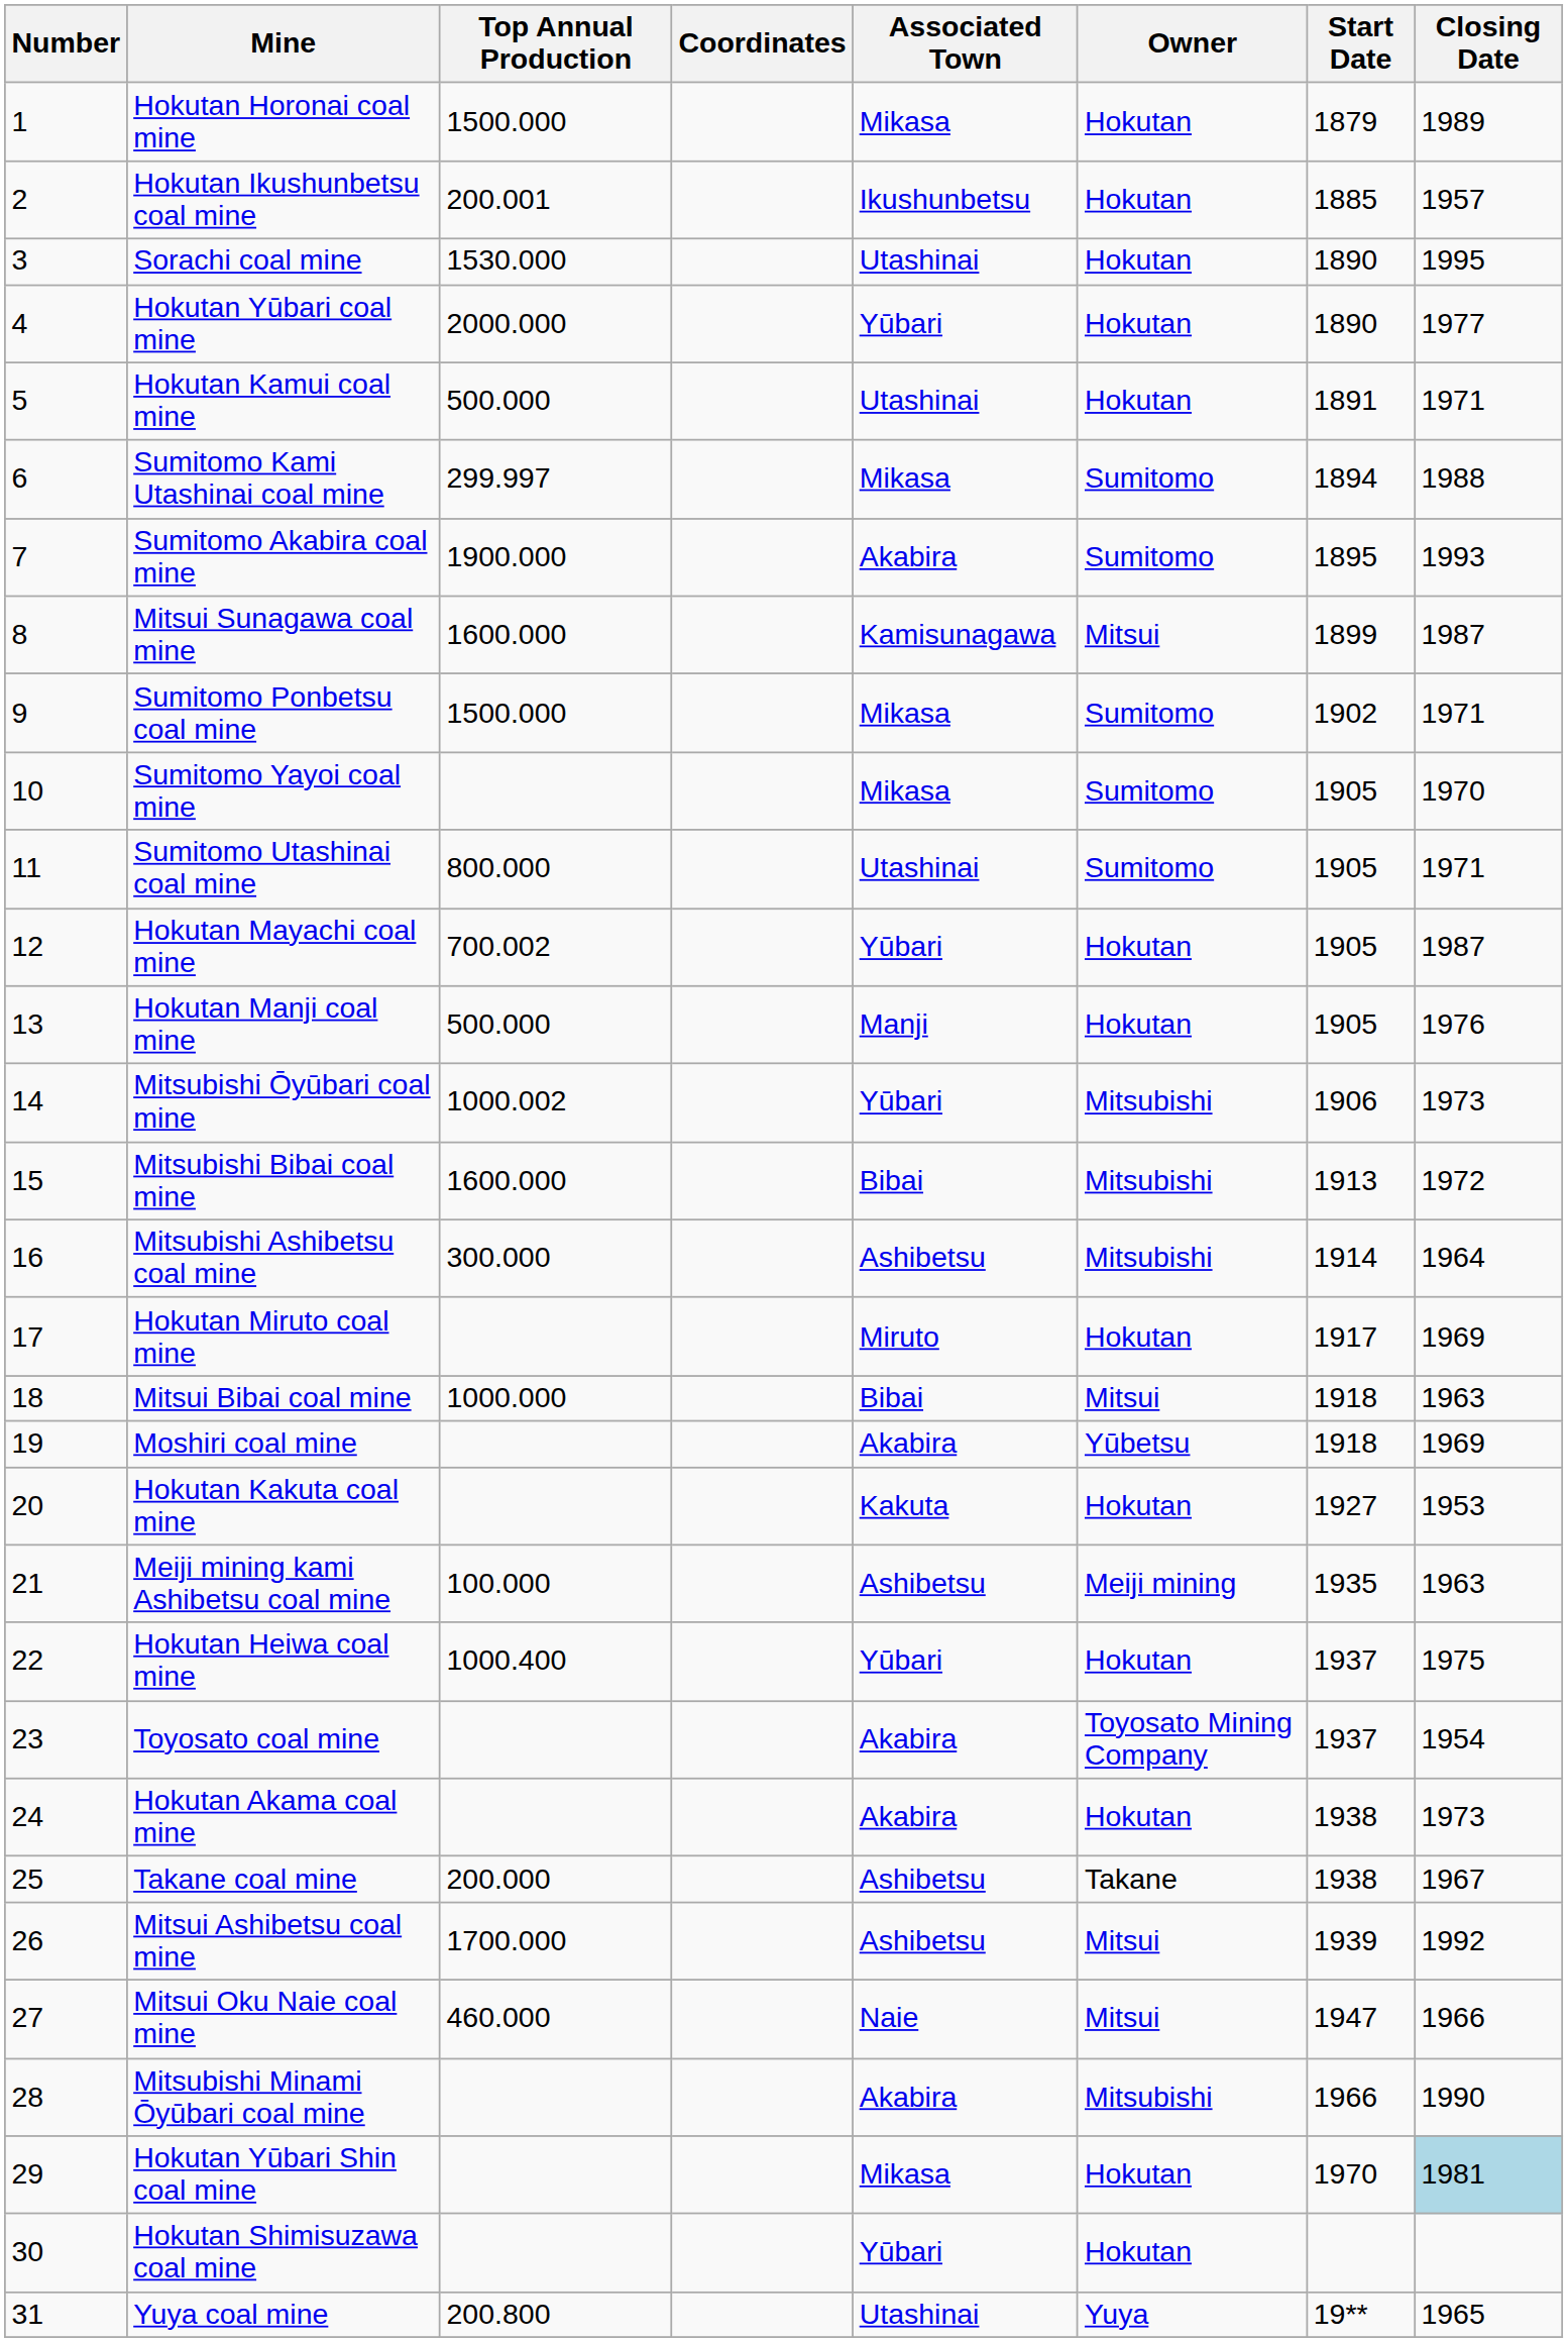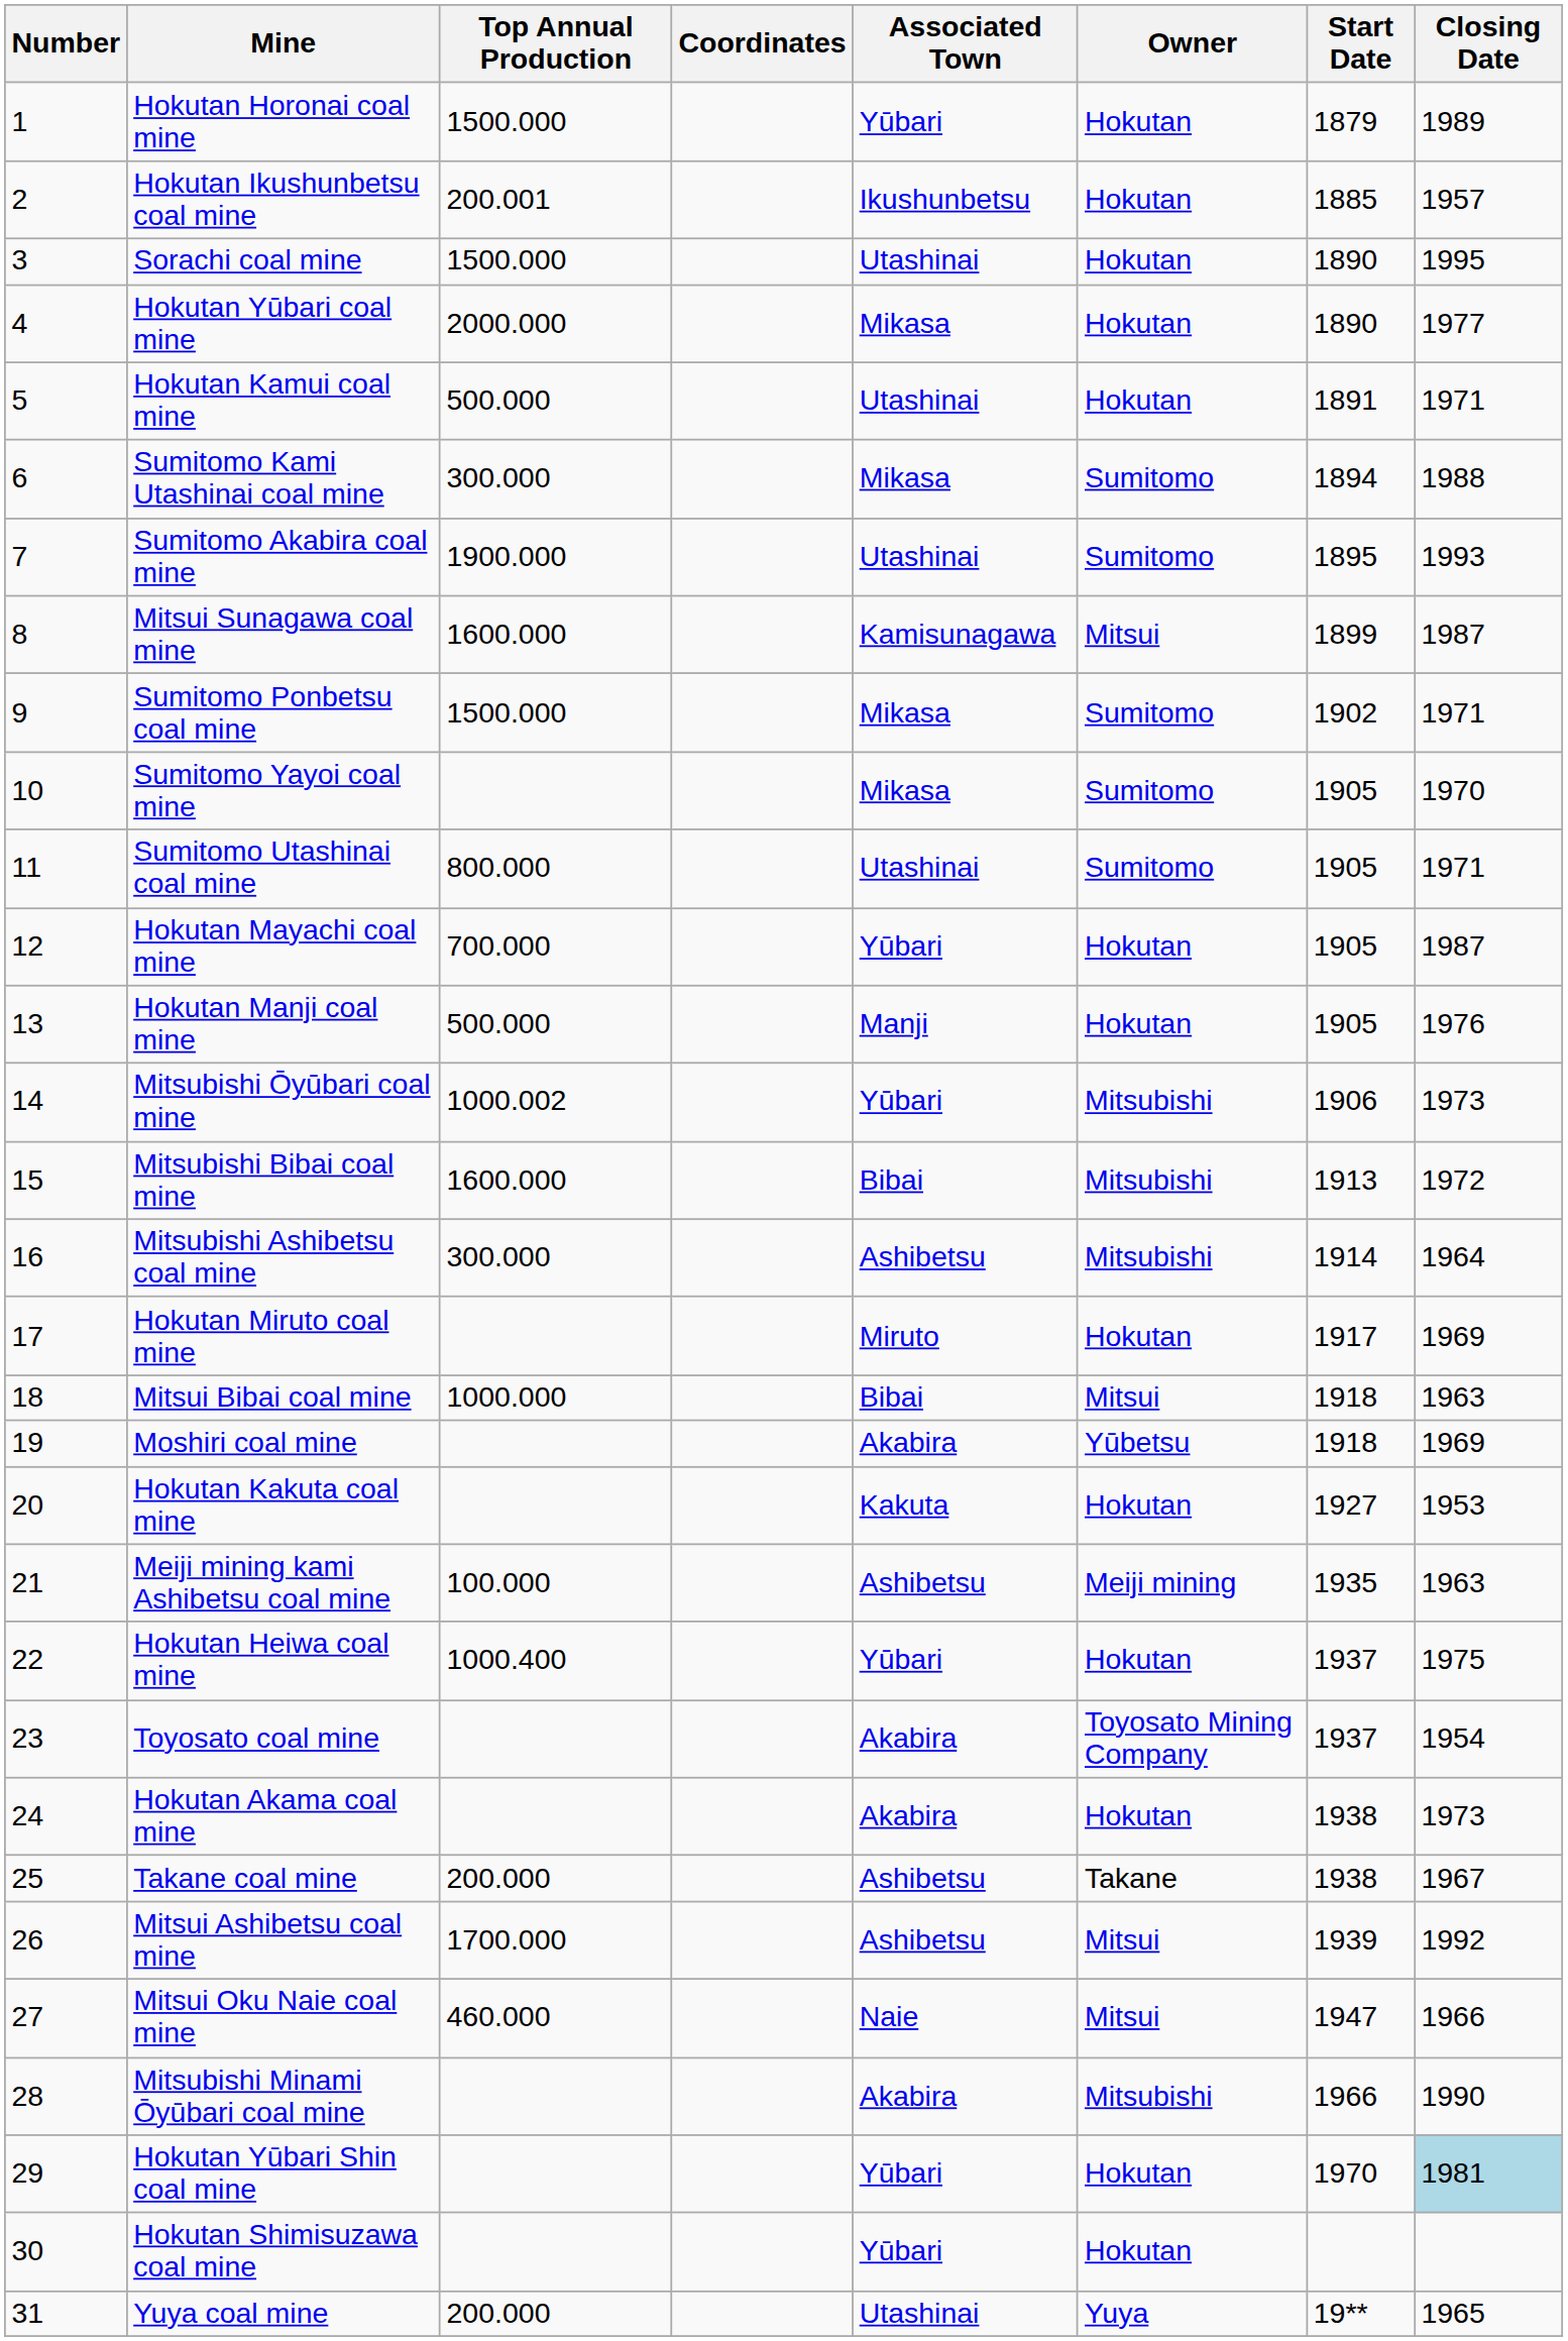 <table class="wikitable sortable">
 <tr>
 <th><strong>Number</strong></th>
 <th><strong>Mine</strong></th>
 <th><strong>Top Annual Production</strong></th>
 <th><strong>Coordinates</strong></th>
 <th><strong>Associated Town</strong></th>
 <th><strong>Owner</strong></th>
 <th><span><strong>Start Date</strong></span></th>
 <th><span><strong>Closing Date</strong></span></th>
 </tr>
 <tr>
 <td>1</td>
 <td><a href='#'>Hokutan Horonai coal mine</a></td>
 <td>1500.000</td>
 <td></td>
-<td><a href='#'>Mikasa</a></td>
+<td><a href='#'>Yūbari</a></td>
 <td><a href='#'>Hokutan</a></td>
 <td>1879</td>
 <td>1989</td>
 </tr>
 <tr>
 <td>2</td>
 <td><a href='#'>Hokutan Ikushunbetsu coal mine</a></td>
 <td>200.001</td>
 <td></td>
 <td><a href='#'>Ikushunbetsu</a></td>
 <td><a href='#'>Hokutan</a></td>
 <td>1885</td>
 <td>1957</td>
 </tr>
 <tr>
 <td>3</td>
 <td><a href='#'>Sorachi coal mine</a></td>
-<td>1530.000</td>
+<td>1500.000</td>
 <td></td>
 <td><a href='#'>Utashinai</a></td>
 <td><a href='#'>Hokutan</a></td>
 <td>1890</td>
 <td>1995</td>
 </tr>
 <tr>
 <td>4</td>
 <td><a href='#'>Hokutan Yūbari coal mine</a></td>
 <td>2000.000</td>
 <td></td>
-<td><a href='#'>Yūbari</a></td>
+<td><a href='#'>Mikasa</a></td>
 <td><a href='#'>Hokutan</a></td>
 <td>1890</td>
 <td>1977</td>
 </tr>
 <tr>
 <td>5</td>
 <td><a href='#'>Hokutan Kamui coal mine</a></td>
 <td>500.000</td>
 <td></td>
 <td><a href='#'>Utashinai</a></td>
 <td><a href='#'>Hokutan</a></td>
 <td>1891</td>
 <td>1971</td>
 </tr>
 <tr>
 <td>6</td>
 <td><a href='#'>Sumitomo Kami Utashinai coal mine</a></td>
-<td>299.997</td>
+<td>300.000</td>
 <td></td>
 <td><a href='#'>Mikasa</a></td>
 <td><a href='#'>Sumitomo</a></td>
 <td>1894</td>
 <td>1988</td>
 </tr>
 <tr>
 <td>7</td>
 <td><a href='#'>Sumitomo Akabira coal mine</a></td>
 <td>1900.000</td>
 <td></td>
-<td><a href='#'>Akabira</a></td>
+<td><a href='#'>Utashinai</a></td>
 <td><a href='#'>Sumitomo</a></td>
 <td>1895</td>
 <td>1993</td>
 </tr>
 <tr>
 <td>8</td>
 <td><a href='#'>Mitsui Sunagawa coal mine</a></td>
 <td>1600.000</td>
 <td></td>
 <td><a href='#'>Kamisunagawa</a></td>
 <td><a href='#'>Mitsui</a></td>
 <td>1899</td>
 <td>1987</td>
 </tr>
 <tr>
 <td>9</td>
 <td><a href='#'>Sumitomo Ponbetsu coal mine</a></td>
 <td>1500.000</td>
 <td></td>
 <td><a href='#'>Mikasa</a></td>
 <td><a href='#'>Sumitomo</a></td>
 <td>1902</td>
 <td>1971</td>
 </tr>
 <tr>
 <td>10</td>
 <td><a href='#'>Sumitomo Yayoi coal mine</a></td>
 <td></td>
 <td></td>
 <td><a href='#'>Mikasa</a></td>
 <td><a href='#'>Sumitomo</a></td>
 <td>1905</td>
 <td>1970</td>
 </tr>
 <tr>
 <td>11</td>
 <td><a href='#'>Sumitomo Utashinai coal mine</a></td>
 <td>800.000</td>
 <td></td>
 <td><a href='#'>Utashinai</a></td>
 <td><a href='#'>Sumitomo</a></td>
 <td>1905</td>
 <td>1971</td>
 </tr>
 <tr>
 <td>12</td>
 <td><a href='#'>Hokutan Mayachi coal mine</a></td>
-<td>700.002</td>
+<td>700.000</td>
 <td></td>
 <td><a href='#'>Yūbari</a></td>
 <td><a href='#'>Hokutan</a></td>
 <td>1905</td>
 <td>1987</td>
 </tr>
 <tr>
 <td>13</td>
 <td><a href='#'>Hokutan Manji coal mine</a></td>
 <td>500.000</td>
 <td></td>
 <td><a href='#'>Manji</a></td>
 <td><a href='#'>Hokutan</a></td>
 <td>1905</td>
 <td>1976</td>
 </tr>
 <tr>
 <td>14</td>
 <td><a href='#'>Mitsubishi Ōyūbari coal mine</a></td>
 <td>1000.002</td>
 <td></td>
 <td><a href='#'>Yūbari</a></td>
 <td><a href='#'>Mitsubishi</a></td>
 <td>1906</td>
 <td>1973</td>
 </tr>
 <tr>
 <td>15</td>
 <td><a href='#'>Mitsubishi Bibai coal mine</a></td>
 <td>1600.000</td>
 <td></td>
 <td><a href='#'>Bibai</a></td>
 <td><a href='#'>Mitsubishi</a></td>
 <td>1913</td>
 <td>1972</td>
 </tr>
 <tr>
 <td>16</td>
 <td><a href='#'>Mitsubishi Ashibetsu coal mine</a></td>
 <td>300.000</td>
 <td></td>
 <td><a href='#'>Ashibetsu</a></td>
 <td><a href='#'>Mitsubishi</a></td>
 <td>1914</td>
 <td>1964</td>
 </tr>
 <tr>
 <td>17</td>
 <td><a href='#'>Hokutan Miruto coal mine</a></td>
 <td></td>
 <td></td>
 <td><a href='#'>Miruto</a></td>
 <td><a href='#'>Hokutan</a></td>
 <td>1917</td>
 <td>1969</td>
 </tr>
 <tr>
 <td>18</td>
 <td><a href='#'>Mitsui Bibai coal mine</a></td>
 <td>1000.000</td>
 <td></td>
 <td><a href='#'>Bibai</a></td>
 <td><a href='#'>Mitsui</a></td>
 <td>1918</td>
 <td>1963</td>
 </tr>
 <tr>
 <td>19</td>
 <td><a href='#'>Moshiri coal mine</a></td>
 <td></td>
 <td></td>
 <td><a href='#'>Akabira</a></td>
 <td><a href='#'>Yūbetsu</a></td>
 <td>1918</td>
 <td>1969</td>
 </tr>
 <tr>
 <td>20</td>
 <td><a href='#'>Hokutan Kakuta coal mine</a></td>
 <td></td>
 <td></td>
 <td><a href='#'>Kakuta</a></td>
 <td><a href='#'>Hokutan</a></td>
 <td>1927</td>
 <td>1953</td>
 </tr>
 <tr>
 <td>21</td>
 <td><a href='#'>Meiji mining kami Ashibetsu coal mine</a></td>
 <td>100.000</td>
 <td></td>
 <td><a href='#'>Ashibetsu</a></td>
 <td><a href='#'>Meiji mining</a></td>
 <td>1935</td>
 <td>1963</td>
 </tr>
 <tr>
 <td>22</td>
 <td><a href='#'>Hokutan Heiwa coal mine</a></td>
 <td>1000.400</td>
 <td></td>
 <td><a href='#'>Yūbari</a></td>
 <td><a href='#'>Hokutan</a></td>
 <td>1937</td>
 <td>1975</td>
 </tr>
 <tr>
 <td>23</td>
 <td><a href='#'>Toyosato coal mine</a></td>
 <td></td>
 <td></td>
 <td><a href='#'>Akabira</a></td>
 <td><a href='#'>Toyosato Mining Company</a></td>
 <td>1937</td>
 <td>1954</td>
 </tr>
 <tr>
 <td>24</td>
 <td><a href='#'>Hokutan Akama coal mine</a></td>
 <td></td>
 <td></td>
 <td><a href='#'>Akabira</a></td>
 <td><a href='#'>Hokutan</a></td>
 <td>1938</td>
 <td>1973</td>
 </tr>
 <tr>
 <td>25</td>
 <td><a href='#'>Takane coal mine</a></td>
 <td>200.000</td>
 <td></td>
 <td><a href='#'>Ashibetsu</a></td>
 <td>Takane</td>
 <td>1938</td>
 <td>1967</td>
 </tr>
 <tr>
 <td>26</td>
 <td><a href='#'>Mitsui Ashibetsu coal mine</a></td>
 <td>1700.000</td>
 <td></td>
 <td><a href='#'>Ashibetsu</a></td>
 <td><a href='#'>Mitsui</a></td>
 <td>1939</td>
 <td>1992</td>
 </tr>
 <tr>
 <td>27</td>
 <td><a href='#'>Mitsui Oku Naie coal mine</a></td>
 <td>460.000</td>
 <td></td>
 <td><a href='#'>Naie</a></td>
 <td><a href='#'>Mitsui</a></td>
 <td>1947</td>
 <td>1966</td>
 </tr>
 <tr>
 <td>28</td>
 <td><a href='#'>Mitsubishi Minami Ōyūbari coal mine</a></td>
 <td></td>
 <td></td>
 <td><a href='#'>Akabira</a></td>
 <td><a href='#'>Mitsubishi</a></td>
 <td>1966</td>
 <td>1990</td>
 </tr>
 <tr>
 <td>29</td>
 <td><a href='#'>Hokutan Yūbari Shin coal mine</a></td>
 <td></td>
 <td></td>
-<td><a href='#'>Mikasa</a></td>
+<td><a href='#'>Yūbari</a></td>
 <td><a href='#'>Hokutan</a></td>
 <td>1970</td>
 <td style="background: lightblue;">1981</td>
 </tr>
 <tr>
 <td>30</td>
 <td><a href='#'>Hokutan Shimisuzawa coal mine</a></td>
 <td></td>
 <td></td>
 <td><a href='#'>Yūbari</a></td>
 <td><a href='#'>Hokutan</a></td>
 <td></td>
 <td></td>
 </tr>
 <tr>
 <td>31</td>
 <td><a href='#'>Yuya coal mine</a></td>
-<td>200.800</td>
+<td>200.000</td>
 <td></td>
 <td><a href='#'>Utashinai</a></td>
 <td><a href='#'>Yuya</a></td>
 <td>19**</td>
 <td>1965</td>
 </tr>
 <tr>
 </tr>
 </table>
